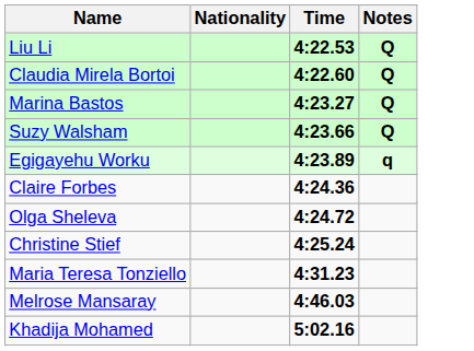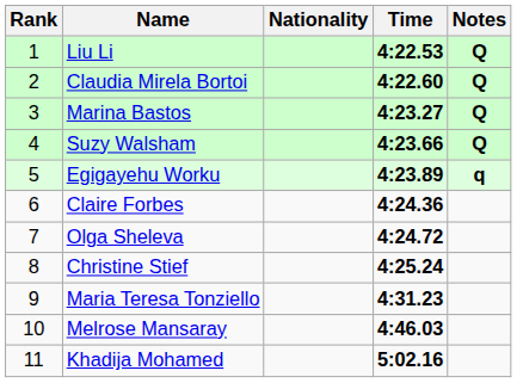 <table class="wikitable sortable" style="text-align:center">
 <tr>
+<th>Rank</th>
 <th>Name</th>
 <th>Nationality</th>
 <th>Time</th>
 <th>Notes</th>
 </tr>
 <tr bgcolor=ccffcc>
+<td>1</td>
 <td align=left><a href='#'>Liu Li</a></td>
 <td align=left></td>
 <td><strong>4:22.53</strong></td>
 <td><strong>Q</strong></td>
 </tr>
 <tr bgcolor=ccffcc>
+<td>2</td>
 <td align=left><a href='#'>Claudia Mirela Bortoi</a></td>
 <td align=left></td>
 <td><strong>4:22.60</strong></td>
 <td><strong>Q</strong></td>
 </tr>
 <tr bgcolor=ccffcc>
+<td>3</td>
 <td align=left><a href='#'>Marina Bastos</a></td>
 <td align=left></td>
 <td><strong>4:23.27</strong></td>
 <td><strong>Q</strong></td>
 </tr>
 <tr bgcolor=ccffcc>
+<td>4</td>
 <td align=left><a href='#'>Suzy Walsham</a></td>
 <td align=left></td>
 <td><strong>4:23.66</strong></td>
 <td><strong>Q</strong></td>
 </tr>
 <tr bgcolor=ddffdd>
+<td>5</td>
 <td align=left><a href='#'>Egigayehu Worku</a></td>
 <td align=left></td>
 <td><strong>4:23.89</strong></td>
 <td><strong>q</strong></td>
 </tr>
 <tr>
+<td>6</td>
 <td align=left><a href='#'>Claire Forbes</a></td>
 <td align=left></td>
 <td><strong>4:24.36</strong></td>
 <td></td>
 </tr>
 <tr>
+<td>7</td>
 <td align=left><a href='#'>Olga Sheleva</a></td>
 <td align=left></td>
 <td><strong>4:24.72</strong></td>
 <td></td>
 </tr>
 <tr>
+<td>8</td>
 <td align=left><a href='#'>Christine Stief</a></td>
 <td align=left></td>
 <td><strong>4:25.24</strong></td>
 <td></td>
 </tr>
 <tr>
+<td>9</td>
 <td align=left><a href='#'>Maria Teresa Tonziello</a></td>
 <td align=left></td>
 <td><strong>4:31.23</strong></td>
 <td></td>
 </tr>
 <tr>
+<td>10</td>
 <td align=left><a href='#'>Melrose Mansaray</a></td>
 <td align=left></td>
 <td><strong>4:46.03</strong></td>
 <td></td>
 </tr>
 <tr>
+<td>11</td>
 <td align=left><a href='#'>Khadija Mohamed</a></td>
 <td align=left></td>
 <td><strong>5:02.16</strong></td>
 <td></td>
 </tr>
 </table>
